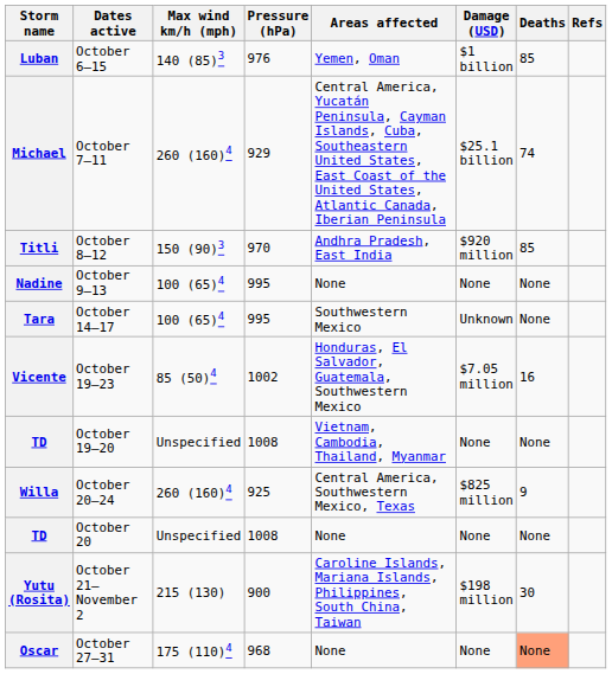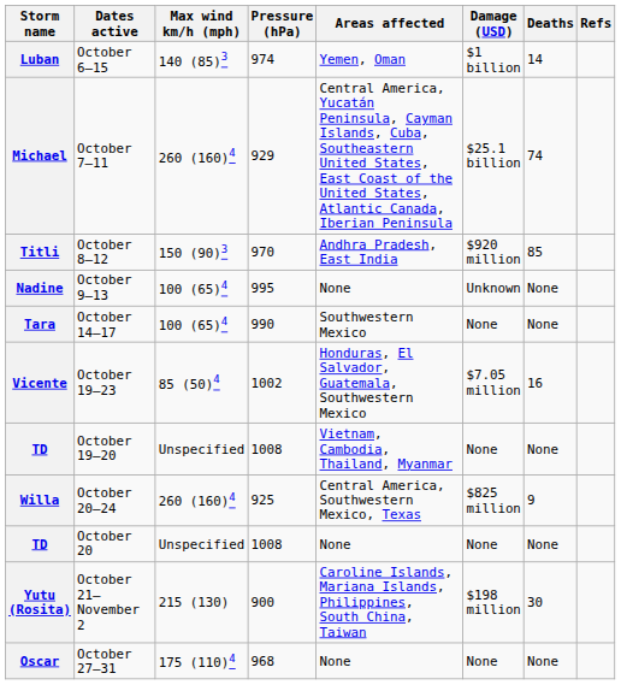 <table class="wikitable sortable">
 <tr>
 <th style="width:5%;">Storm name</th>
 <th style="width:15%;">Dates active</th>
 <th style="width:10%;">Max wind<br>km/h (mph)</th>
 <th style="width:5%;">Pressure<br>(hPa)</th>
 <th style="width:30%;">Areas affected</th>
 <th style="width:10%;">Damage<br>(<a href='#'>USD</a>)</th>
 <th style="width:5%;">Deaths</th>
 <th style="width:5%;">Refs</th>
 </tr>
 <tr>
 <th><a href='#'>Luban</a></th>
 <td>October 6–15</td>
 <td>140 (85)<a href='#'><sup>3</sup></a></td>
-<td>976</td>
+<td>974</td>
 <td><a href='#'>Yemen</a>, <a href='#'>Oman</a></td>
 <td>$1 billion</td>
-<td>85</td>
+<td>14</td>
 <td></td>
 </tr>
 <tr>
 <th><a href='#'>Michael</a></th>
 <td>October 7–11</td>
 <td>260 (160)<a href='#'><sup>4</sup></a></td>
 <td>929</td>
 <td>Central America, <a href='#'>Yucatán Peninsula</a>, <a href='#'>Cayman Islands</a>, <a href='#'>Cuba</a>, <a href='#'>Southeastern United States</a>, <a href='#'>East Coast of the United States</a>, <a href='#'>Atlantic Canada</a>, <a href='#'>Iberian Peninsula</a></td>
 <td>$25.1 billion</td>
 <td>74</td>
 <td></td>
 </tr>
 <tr>
 <th><a href='#'>Titli</a></th>
 <td>October 8–12</td>
 <td>150 (90)<a href='#'><sup>3</sup></a></td>
 <td>970</td>
 <td><a href='#'>Andhra Pradesh</a>, <a href='#'>East India</a></td>
 <td>$920 million</td>
 <td>85</td>
 <td></td>
 </tr>
 <tr>
 <th><a href='#'>Nadine</a></th>
 <td>October 9–13</td>
 <td>100 (65)<a href='#'><sup>4</sup></a></td>
 <td>995</td>
 <td>None</td>
-<td>None</td>
+<td>Unknown</td>
 <td>None</td>
 <td></td>
 </tr>
 <tr>
 <th><a href='#'>Tara</a></th>
 <td>October 14–17</td>
 <td>100 (65)<a href='#'><sup>4</sup></a></td>
-<td>995</td>
+<td>990</td>
 <td>Southwestern Mexico</td>
-<td>Unknown</td>
+<td>None</td>
 <td>None</td>
 <td></td>
 </tr>
 <tr>
 <th><a href='#'>Vicente</a></th>
 <td>October 19–23</td>
 <td>85 (50)<a href='#'><sup>4</sup></a></td>
 <td>1002</td>
 <td><a href='#'>Honduras</a>, <a href='#'>El Salvador</a>, <a href='#'>Guatemala</a>, Southwestern Mexico</td>
 <td>$7.05 million</td>
 <td>16</td>
 <td></td>
 </tr>
 <tr>
 <th><a href='#'>TD</a></th>
 <td>October 19–20</td>
 <td>Unspecified</td>
 <td>1008</td>
 <td><a href='#'>Vietnam</a>, <a href='#'>Cambodia</a>, <a href='#'>Thailand</a>, <a href='#'>Myanmar</a></td>
 <td>None</td>
 <td>None</td>
 <td></td>
 </tr>
 <tr>
 <th><a href='#'>Willa</a></th>
 <td>October 20–24</td>
 <td>260 (160)<a href='#'><sup>4</sup></a></td>
 <td>925</td>
 <td>Central America, Southwestern Mexico, <a href='#'>Texas</a></td>
 <td>$825 million</td>
 <td>9</td>
 <td></td>
 </tr>
 <tr>
 <th><a href='#'>TD</a></th>
 <td>October 20</td>
 <td>Unspecified</td>
 <td>1008</td>
 <td>None</td>
 <td>None</td>
 <td>None</td>
 <td></td>
 </tr>
 <tr>
 <th><a href='#'>Yutu (Rosita)</a></th>
 <td>October 21–November 2</td>
 <td>215 (130)</td>
 <td>900</td>
 <td><a href='#'>Caroline Islands</a>, <a href='#'>Mariana Islands</a>, <a href='#'>Philippines</a>, <a href='#'>South China</a>, <a href='#'>Taiwan</a></td>
 <td>$198 million</td>
 <td>30</td>
 <td></td>
 </tr>
 <tr>
 <th><a href='#'>Oscar</a></th>
 <td>October 27–31</td>
 <td>175 (110)<a href='#'><sup>4</sup></a></td>
 <td>968</td>
 <td>None</td>
 <td>None</td>
-<td style="background: lightsalmon;">None</td>
+<td>None</td>
 <td></td>
 </tr>
 </table>
